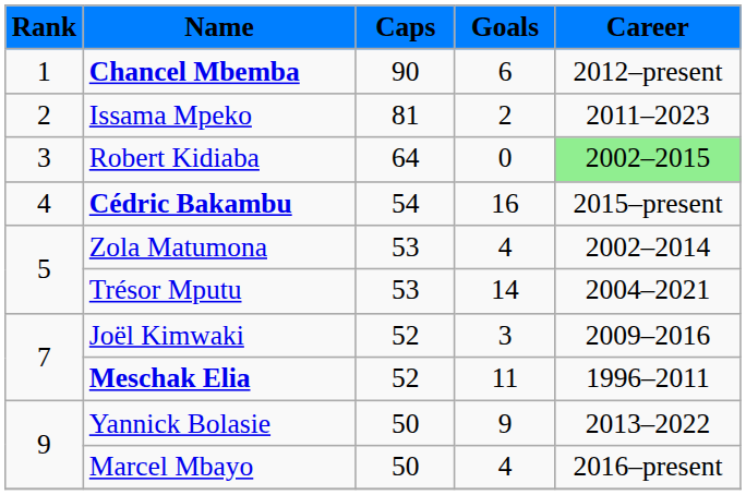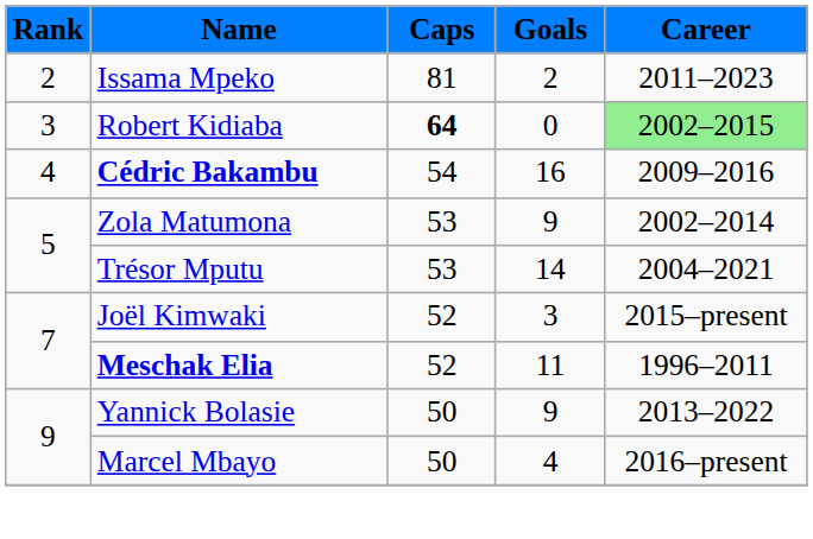 <table class="wikitable sortable" style="text-align:center;">
 <tr>
 <th style="background:#007FFF" width="30px"><span>Rank</span></th>
 <th style="background:#007FFF" width="150px"><span>Name</span></th>
 <th style="background:#007FFF" width="50px"><span>Caps</span></th>
 <th style="background:#007FFF" width="50px"><span>Goals</span></th>
 <th style="background:#007FFF" width="100px"><span>Career</span></th>
-</tr>
-<tr>
-<td>1</td>
-<td align=left><strong><a href='#'>Chancel Mbemba</a></strong></td>
-<td>90</td>
-<td>6</td>
-<td>2012–present</td>
 </tr>
 <tr>
 <td>2</td>
 <td align=left><a href='#'>Issama Mpeko</a></td>
 <td>81</td>
 <td>2</td>
 <td>2011–2023</td>
 </tr>
 <tr>
 <td>3</td>
 <td align=left><a href='#'>Robert Kidiaba</a></td>
-<td>64</td>
+<td><strong>64</strong></td>
 <td>0</td>
 <td style="background: lightgreen;">2002–2015</td>
 </tr>
 <tr>
 <td>4</td>
 <td align=left><strong><a href='#'>Cédric Bakambu</a></strong></td>
 <td>54</td>
 <td>16</td>
-<td>2015–present</td>
+<td>2009–2016</td>
 </tr>
 <tr>
 <td rowspan=2>5</td>
 <td align=left><a href='#'>Zola Matumona</a></td>
 <td>53</td>
-<td>4</td>
+<td>9</td>
 <td>2002–2014</td>
 </tr>
 <tr>
 <td align=left><a href='#'>Trésor Mputu</a></td>
 <td>53</td>
 <td>14</td>
 <td>2004–2021</td>
 </tr>
 <tr>
 <td rowspan=2>7</td>
 <td align=left><a href='#'>Joël Kimwaki</a></td>
 <td>52</td>
 <td>3</td>
-<td>2009–2016</td>
+<td>2015–present</td>
 </tr>
 <tr>
 <td align=left><strong><a href='#'>Meschak Elia</a></strong></td>
 <td>52</td>
 <td>11</td>
 <td>1996–2011</td>
 </tr>
 <tr>
 <td rowspan=2>9</td>
 <td align=left><a href='#'>Yannick Bolasie</a></td>
 <td>50</td>
 <td>9</td>
 <td>2013–2022</td>
 </tr>
 <tr>
 <td align=left><a href='#'>Marcel Mbayo</a></td>
 <td>50</td>
 <td>4</td>
 <td>2016–present</td>
 </tr>
 <tr>
 </tr>
 </table>
